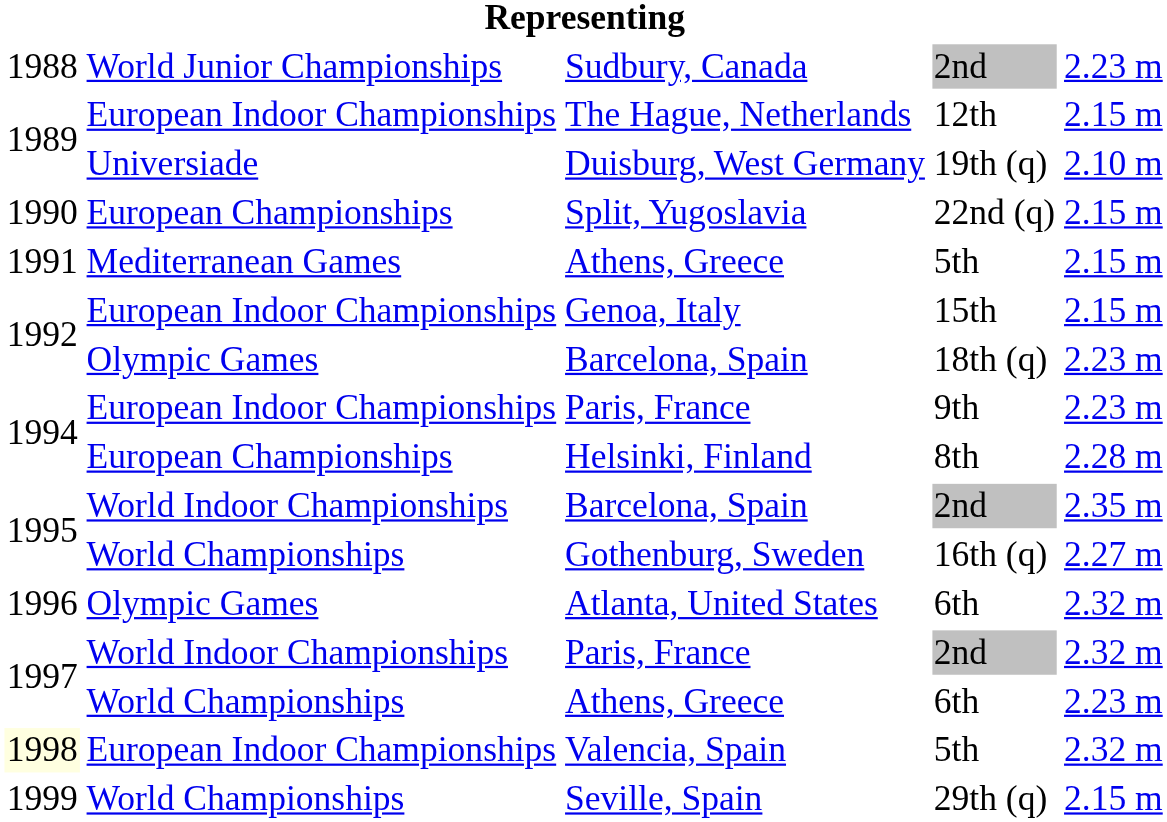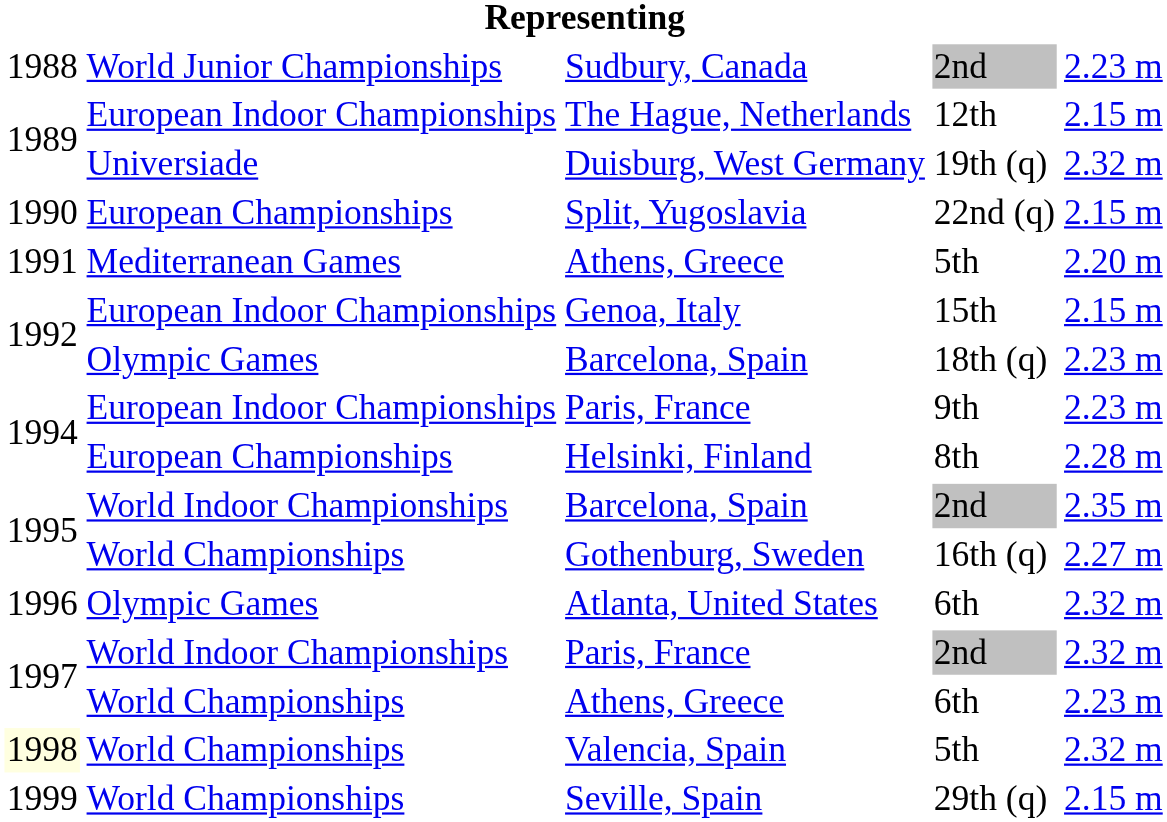 <table>
 <tr>
 <th colspan="6">Representing </th>
 </tr>
 <tr>
 <td>1988</td>
 <td><a href='#'>World Junior Championships</a></td>
 <td><a href='#'>Sudbury, Canada</a></td>
 <td bgcolor="silver">2nd</td>
 <td><a href='#'>2.23 m</a></td>
 </tr>
 <tr>
 <td rowspan=2>1989</td>
 <td><a href='#'>European Indoor Championships</a></td>
 <td><a href='#'>The Hague, Netherlands</a></td>
 <td>12th</td>
 <td><a href='#'>2.15 m</a></td>
 </tr>
 <tr>
 <td><a href='#'>Universiade</a></td>
 <td><a href='#'>Duisburg, West Germany</a></td>
 <td>19th (q)</td>
-<td><a href='#'>2.10 m</a></td>
+<td><a href='#'>2.32 m</a></td>
 </tr>
 <tr>
 <td>1990</td>
 <td><a href='#'>European Championships</a></td>
 <td><a href='#'>Split, Yugoslavia</a></td>
 <td>22nd (q)</td>
 <td><a href='#'>2.15 m</a></td>
 </tr>
 <tr>
 <td>1991</td>
 <td><a href='#'>Mediterranean Games</a></td>
 <td><a href='#'>Athens, Greece</a></td>
 <td>5th</td>
-<td><a href='#'>2.15 m</a></td>
+<td><a href='#'>2.20 m</a></td>
 </tr>
 <tr>
 <td rowspan=2>1992</td>
 <td><a href='#'>European Indoor Championships</a></td>
 <td><a href='#'>Genoa, Italy</a></td>
 <td>15th</td>
 <td><a href='#'>2.15 m</a></td>
 </tr>
 <tr>
 <td><a href='#'>Olympic Games</a></td>
 <td><a href='#'>Barcelona, Spain</a></td>
 <td>18th (q)</td>
 <td><a href='#'>2.23 m</a></td>
 </tr>
 <tr>
 <td rowspan=2>1994</td>
 <td><a href='#'>European Indoor Championships</a></td>
 <td><a href='#'>Paris, France</a></td>
 <td>9th</td>
 <td><a href='#'>2.23 m</a></td>
 </tr>
 <tr>
 <td><a href='#'>European Championships</a></td>
 <td><a href='#'>Helsinki, Finland</a></td>
 <td>8th</td>
 <td><a href='#'>2.28 m</a></td>
 </tr>
 <tr>
 <td rowspan=2>1995</td>
 <td><a href='#'>World Indoor Championships</a></td>
 <td><a href='#'>Barcelona, Spain</a></td>
 <td bgcolor="silver">2nd</td>
 <td><a href='#'>2.35 m</a></td>
 </tr>
 <tr>
 <td><a href='#'>World Championships</a></td>
 <td><a href='#'>Gothenburg, Sweden</a></td>
 <td>16th (q)</td>
 <td><a href='#'>2.27 m</a></td>
 </tr>
 <tr>
 <td>1996</td>
 <td><a href='#'>Olympic Games</a></td>
 <td><a href='#'>Atlanta, United States</a></td>
 <td>6th</td>
 <td><a href='#'>2.32 m</a></td>
 </tr>
 <tr>
 <td rowspan=2>1997</td>
 <td><a href='#'>World Indoor Championships</a></td>
 <td><a href='#'>Paris, France</a></td>
 <td bgcolor="silver">2nd</td>
 <td><a href='#'>2.32 m</a></td>
 </tr>
 <tr>
 <td><a href='#'>World Championships</a></td>
 <td><a href='#'>Athens, Greece</a></td>
 <td>6th</td>
 <td><a href='#'>2.23 m</a></td>
 </tr>
 <tr>
 <td style="background: lightyellow;">1998</td>
-<td><a href='#'>European Indoor Championships</a></td>
+<td><a href='#'>World Championships</a></td>
 <td><a href='#'>Valencia, Spain</a></td>
 <td>5th</td>
 <td><a href='#'>2.32 m</a></td>
 </tr>
 <tr>
 <td>1999</td>
 <td><a href='#'>World Championships</a></td>
 <td><a href='#'>Seville, Spain</a></td>
 <td>29th (q)</td>
 <td><a href='#'>2.15 m</a></td>
 </tr>
 </table>
